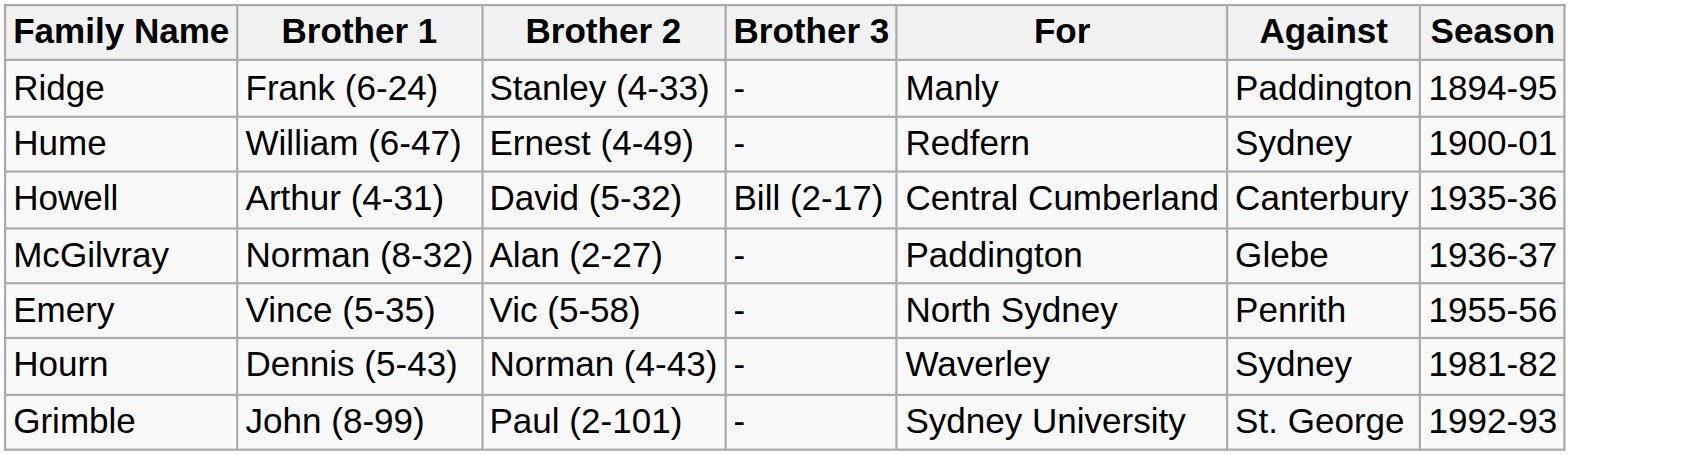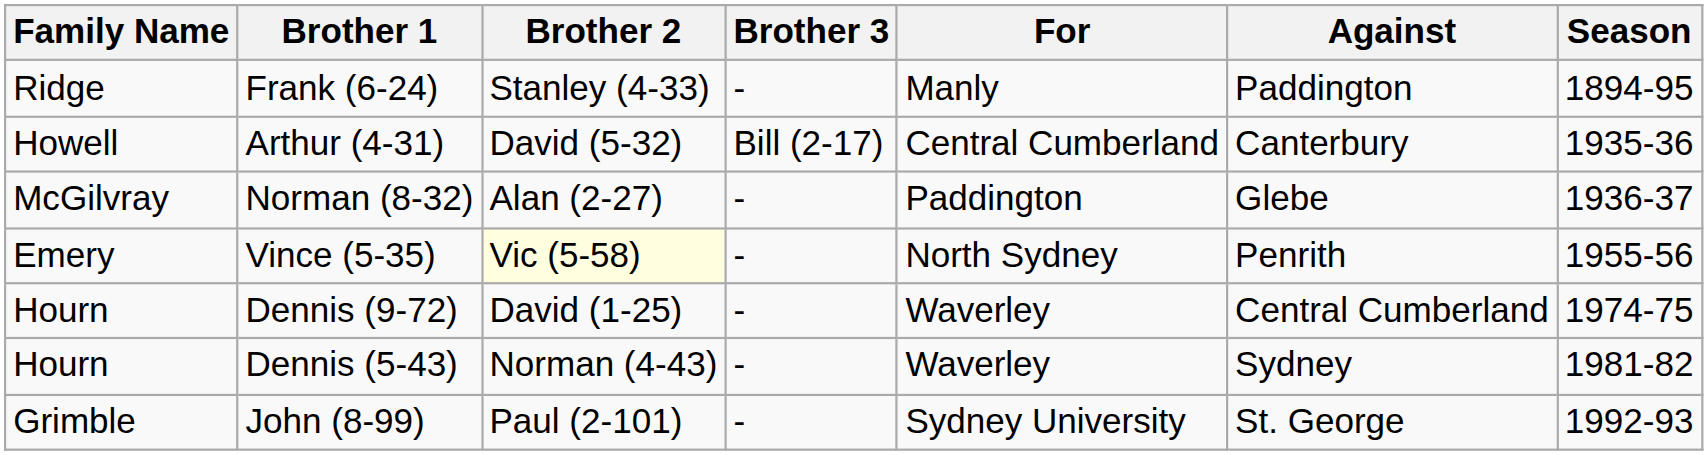 <table class="wikitable">
 <tr>
 <th>Family Name</th>
 <th>Brother 1</th>
 <th>Brother 2</th>
 <th>Brother 3</th>
 <th>For</th>
 <th>Against</th>
 <th>Season</th>
 </tr>
 <tr>
 <td>Ridge</td>
 <td>Frank (6-24)</td>
 <td>Stanley (4-33)</td>
 <td>-</td>
 <td>Manly</td>
 <td>Paddington</td>
 <td>1894-95</td>
-</tr>
-<tr>
-<td>Hume</td>
-<td>William (6-47)</td>
-<td>Ernest (4-49)</td>
-<td>-</td>
-<td>Redfern</td>
-<td>Sydney</td>
-<td>1900-01</td>
 </tr>
 <tr>
 <td>Howell</td>
 <td>Arthur (4-31)</td>
 <td>David (5-32)</td>
 <td>Bill (2-17)</td>
 <td>Central Cumberland</td>
 <td>Canterbury</td>
 <td>1935-36</td>
 </tr>
 <tr>
 <td>McGilvray</td>
 <td>Norman (8-32)</td>
 <td>Alan (2-27)</td>
 <td>-</td>
 <td>Paddington</td>
 <td>Glebe</td>
 <td>1936-37</td>
 </tr>
 <tr>
 <td>Emery</td>
 <td>Vince (5-35)</td>
-<td>Vic (5-58)</td>
+<td style="background: lightyellow;">Vic (5-58)</td>
 <td>-</td>
 <td>North Sydney</td>
 <td>Penrith</td>
 <td>1955-56</td>
+</tr>
+<tr>
+<td>Hourn</td>
+<td>Dennis (9-72)</td>
+<td>David (1-25)</td>
+<td>-</td>
+<td>Waverley</td>
+<td>Central Cumberland</td>
+<td>1974-75</td>
 </tr>
 <tr>
 <td>Hourn</td>
 <td>Dennis (5-43)</td>
 <td>Norman (4-43)</td>
 <td>-</td>
 <td>Waverley</td>
 <td>Sydney</td>
 <td>1981-82</td>
 </tr>
 <tr>
 <td>Grimble</td>
 <td>John (8-99)</td>
 <td>Paul (2-101)</td>
 <td>-</td>
 <td>Sydney University</td>
 <td>St. George</td>
 <td>1992-93</td>
 </tr>
 </table>
